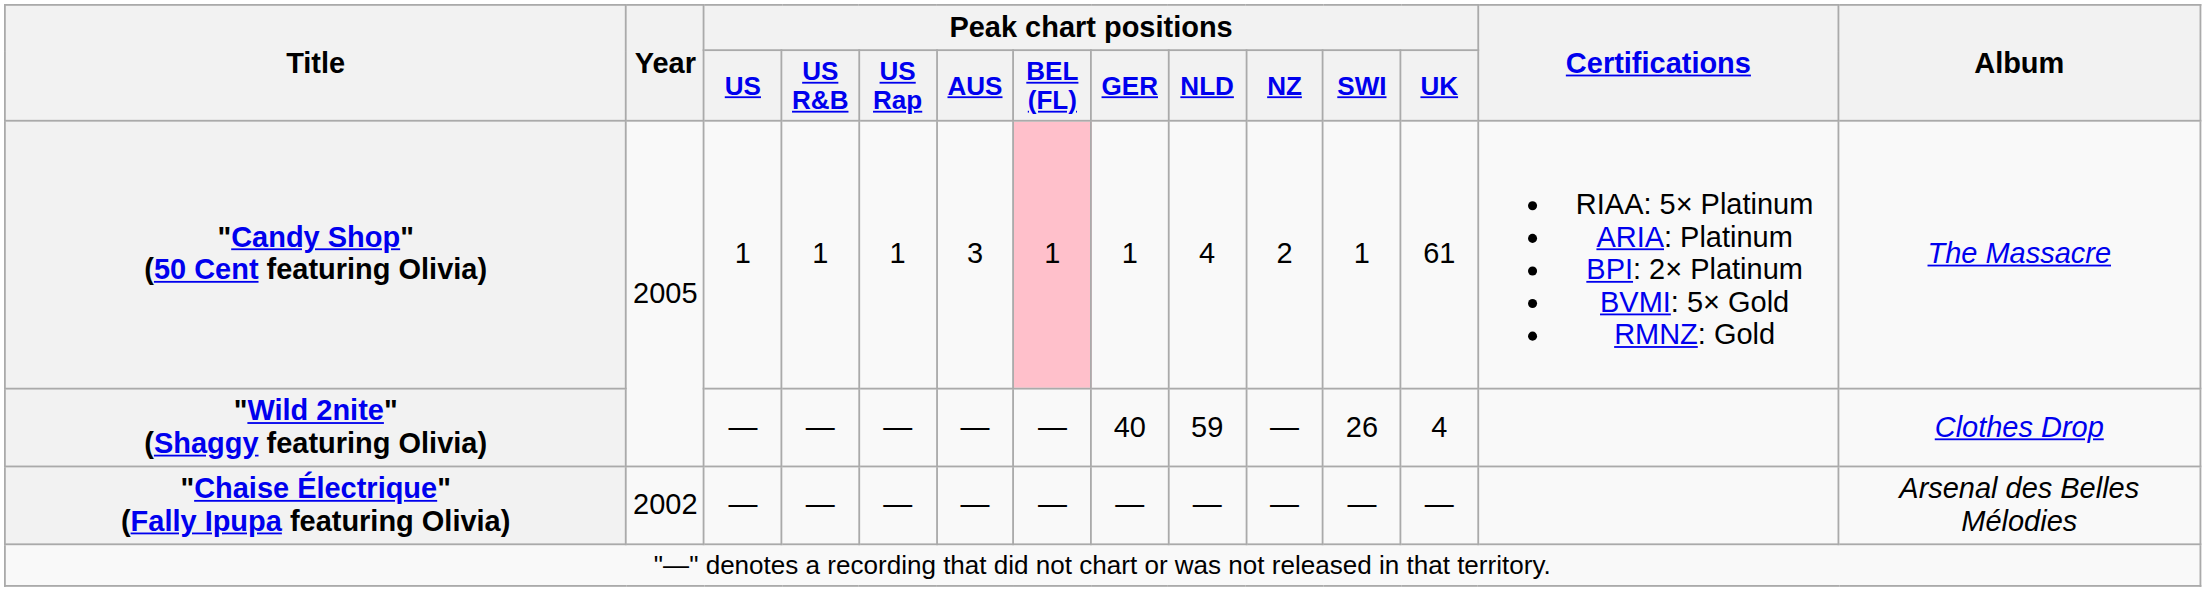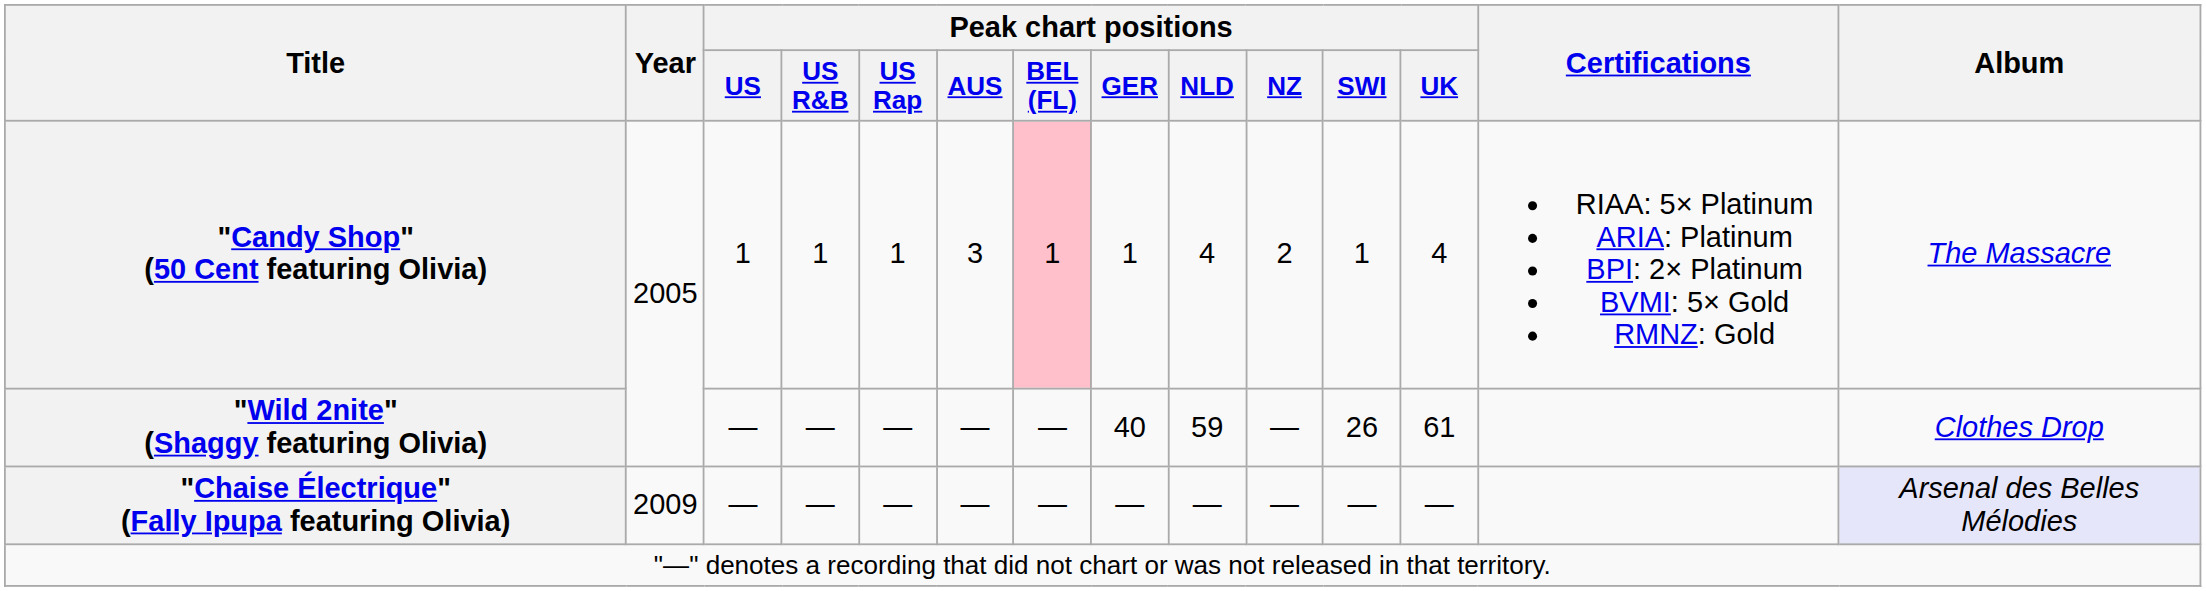 <table class="wikitable plainrowheaders" style="text-align:center;">
 <tr>
 <th scope="col" rowspan="2" style="width:21em;">Title</th>
 <th scope="col" rowspan="2" style="width:1em;">Year</th>
 <th scope="col" colspan="10">Peak chart positions</th>
 <th scope="col" rowspan="2" style="width:12em;"><a href='#'>Certifications</a></th>
 <th scope="col" rowspan="2" style="width:12em;">Album</th>
 </tr>
 <tr>
 <th scope="col" style="width:2.5em;font-size:90%;"><a href='#'>US</a><br></th>
 <th scope="col" style="width:2.5em;font-size:90%;"><a href='#'>US<br>R&B</a><br></th>
 <th scope="col" style="width:2.5em;font-size:90%;"><a href='#'>US<br>Rap</a><br></th>
 <th scope="col" style="width:2.5em;font-size:90%;"><a href='#'>AUS</a><br></th>
 <th scope="col" style="width:2.5em;font-size:90%;"><a href='#'>BEL<br>(FL)</a><br></th>
 <th scope="col" style="width:2.5em;font-size:90%;"><a href='#'>GER</a><br></th>
 <th scope="col" style="width:2.5em;font-size:90%;"><a href='#'>NLD</a><br></th>
 <th scope="col" style="width:2.5em;font-size:90%;"><a href='#'>NZ</a><br></th>
 <th scope="col" style="width:2.5em;font-size:90%;"><a href='#'>SWI</a><br></th>
 <th scope="col" style="width:2.5em;font-size:90%;"><a href='#'>UK</a><br></th>
 </tr>
 <tr>
 <th scope="row">"<a href='#'>Candy Shop</a>"<br><span>(<a href='#'>50 Cent</a> featuring Olivia)</span></th>
 <td rowspan="2">2005</td>
 <td>1</td>
 <td>1</td>
 <td>1</td>
 <td>3</td>
 <td style="background: pink;">1</td>
 <td>1</td>
 <td>4</td>
 <td>2</td>
 <td>1</td>
-<td>61</td>
+<td>4</td>
 <td><br><ul><li>RIAA: 5× Platinum</li><li><a href='#'>ARIA</a>: Platinum</li><li><a href='#'>BPI</a>: 2× Platinum</li><li><a href='#'>BVMI</a>: 5× Gold</li><li><a href='#'>RMNZ</a>: Gold</li></ul></td>
 <td><em><a href='#'>The Massacre</a></em></td>
 </tr>
 <tr>
 <th scope="row">"<a href='#'>Wild 2nite</a>"<br><span>(<a href='#'>Shaggy</a> featuring Olivia)</span></th>
 <td>—</td>
 <td>—</td>
 <td>—</td>
 <td>—</td>
 <td>—</td>
 <td>40</td>
 <td>59</td>
 <td>—</td>
 <td>26</td>
-<td>4</td>
+<td>61</td>
 <td></td>
 <td><em><a href='#'>Clothes Drop</a></em></td>
 </tr>
 <tr>
 <th scope="row">"<a href='#'>Chaise Électrique</a>"<br><span>(<a href='#'>Fally Ipupa</a> featuring Olivia)</span></th>
-<td>2002</td>
+<td>2009</td>
 <td>—</td>
 <td>—</td>
 <td>—</td>
 <td>—</td>
 <td>—</td>
 <td>—</td>
 <td>—</td>
 <td>—</td>
 <td>—</td>
 <td>—</td>
 <td></td>
-<td><em>Arsenal des Belles Mélodies</em></td>
+<td style="background: lavender;"><em>Arsenal des Belles Mélodies</em></td>
 </tr>
 <tr>
 <td colspan="14" style="font-size:90%">"—" denotes a recording that did not chart or was not released in that territory.</td>
 </tr>
 </table>
